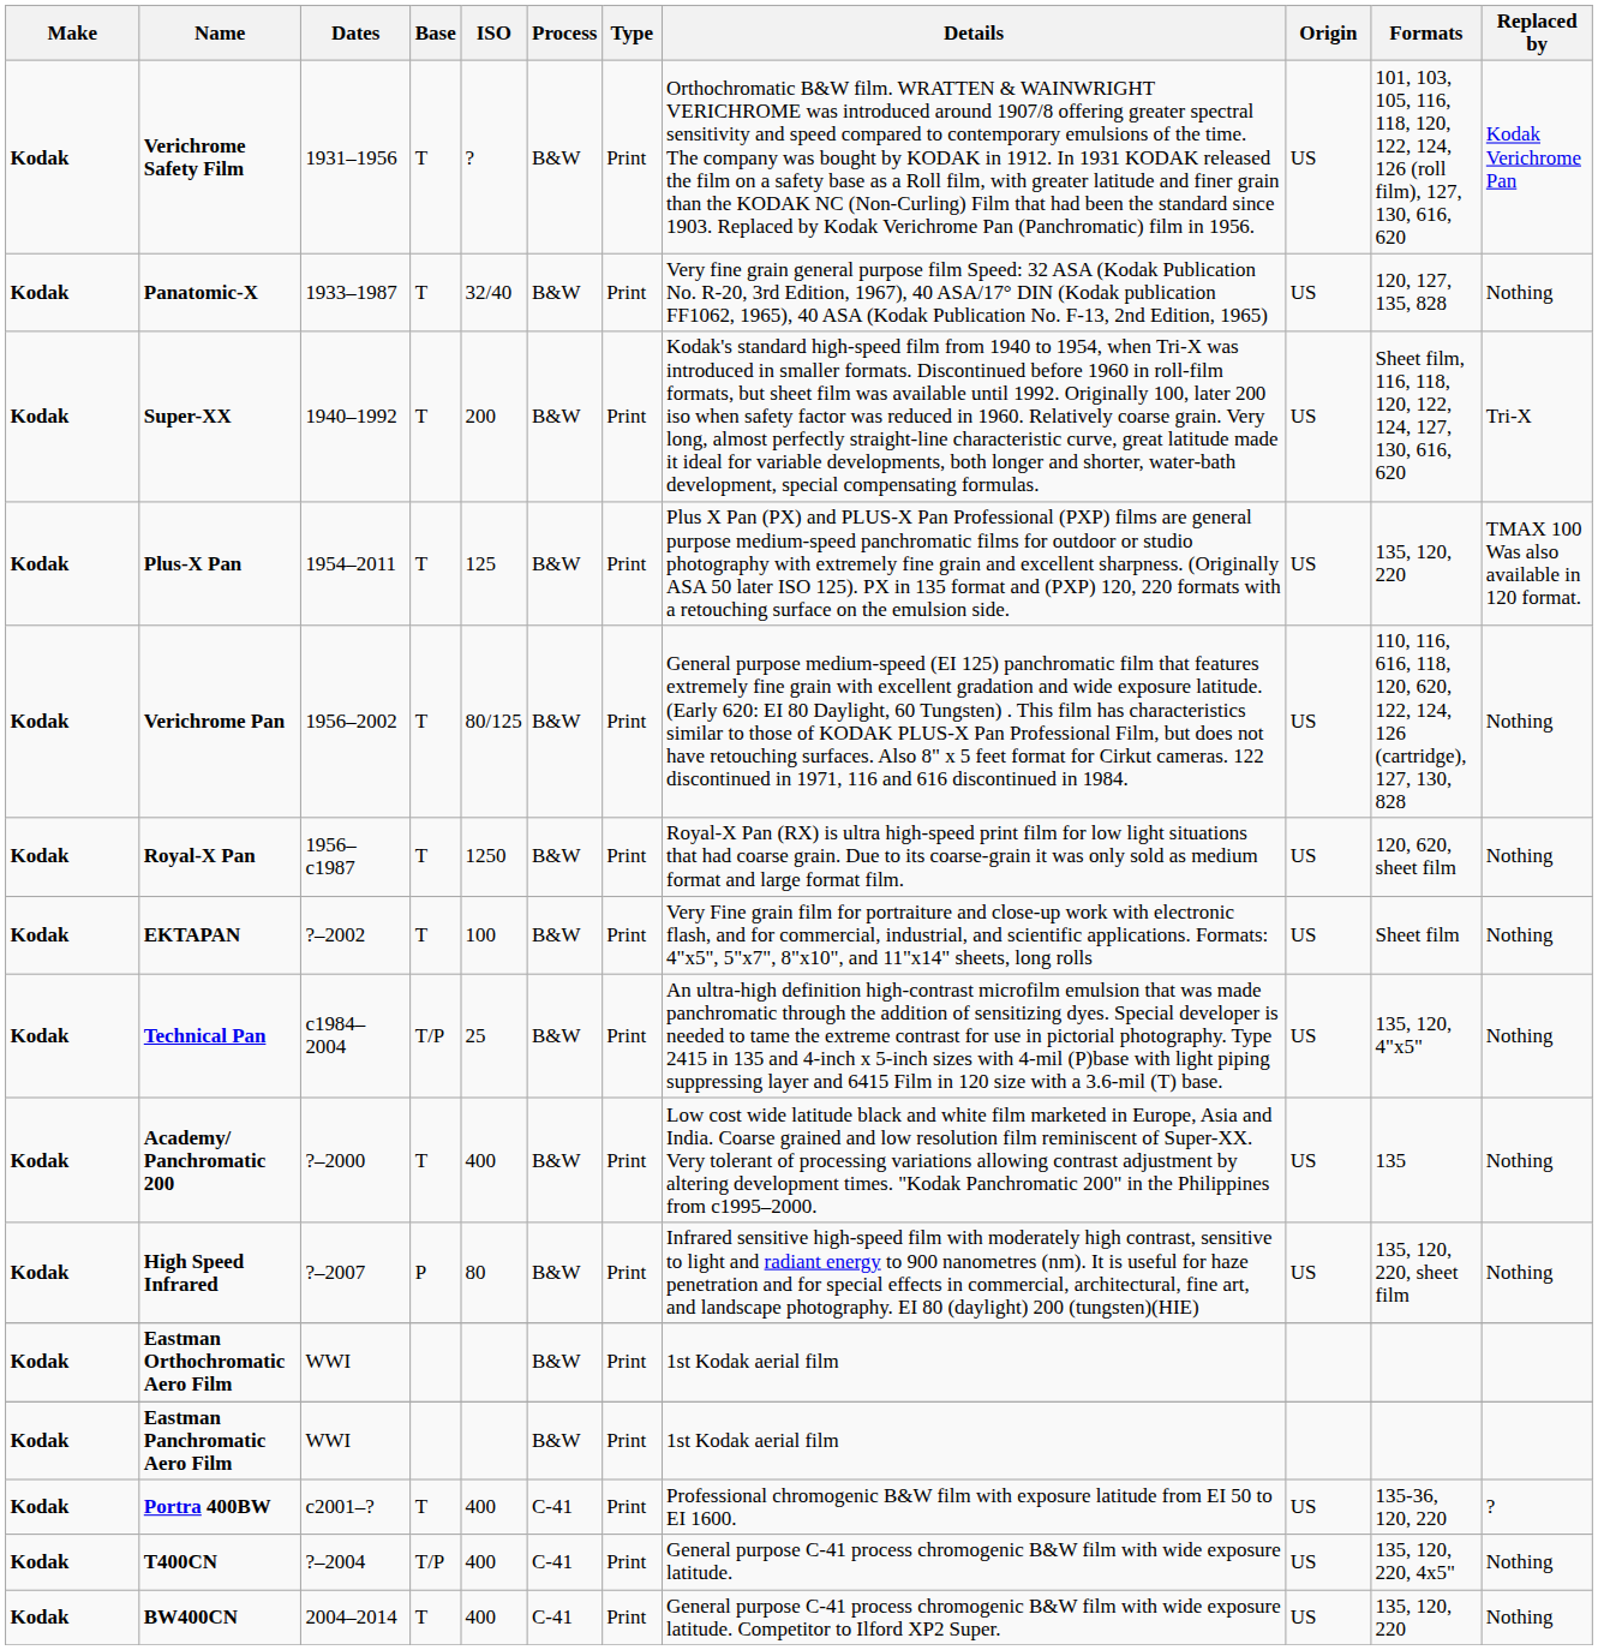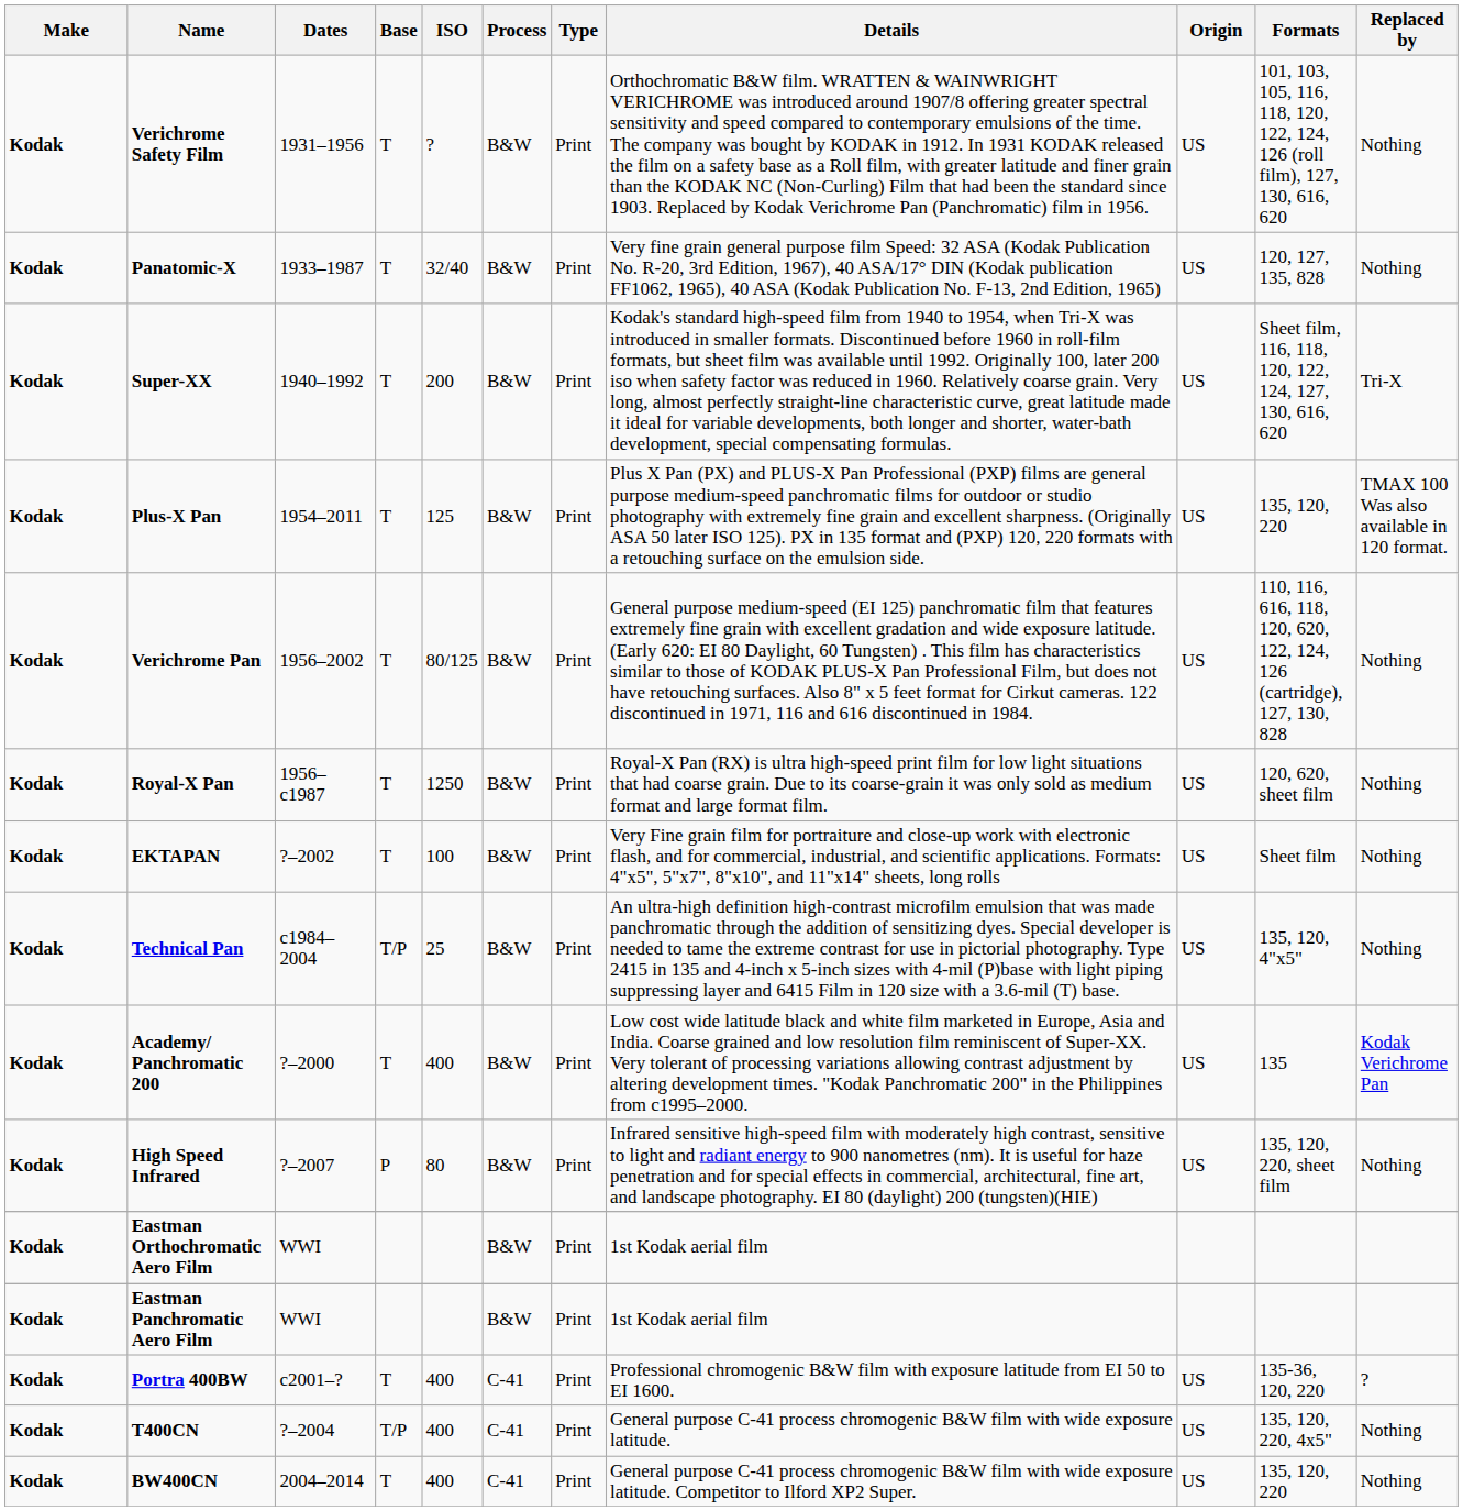 <table class="wikitable">
 <tr>
 <th scope="col" style="width: 100px;">Make</th>
 <th scope="col" style="width: 120px;">Name</th>
 <th scope="col" style="width: 80px;">Dates</th>
 <th scope="col" style="width: 30px;">Base</th>
 <th scope="col" style="width: 45px;">ISO</th>
 <th scope="col" style="width: 40px;">Process</th>
 <th scope="col" style="width: 40px;">Type</th>
 <th scope="col" style="width: 500px;">Details</th>
 <th scope="col" style="width: 60px;">Origin</th>
 <th scope="col" style="width: 80px;">Formats</th>
 <th scope="col" style="width: 80px;">Replaced by</th>
 </tr>
 <tr>
 <td><strong>Kodak</strong></td>
 <td><strong>Verichrome Safety Film</strong></td>
 <td>1931–1956</td>
 <td>T</td>
 <td>?</td>
 <td>B&W</td>
 <td>Print</td>
 <td>Orthochromatic B&W film. WRATTEN & WAINWRIGHT VERICHROME was introduced around 1907/8 offering greater spectral sensitivity and speed compared to contemporary emulsions of the time. The company was bought by KODAK in 1912. In 1931 KODAK released the film on a safety base as a Roll film, with greater latitude and finer grain than the KODAK NC (Non-Curling) Film that had been the standard since 1903. Replaced by Kodak Verichrome Pan (Panchromatic) film in 1956.</td>
 <td>US</td>
 <td>101, 103, 105, 116, 118, 120, 122, 124, 126 (roll film), 127, 130, 616, 620</td>
-<td><a href='#'>Kodak Verichrome Pan</a></td>
+<td>Nothing</td>
 </tr>
 <tr>
 <td><strong>Kodak</strong></td>
 <td><strong>Panatomic-X</strong></td>
 <td>1933–1987</td>
 <td>T</td>
 <td>32/40</td>
 <td>B&W</td>
 <td>Print</td>
 <td>Very fine grain general purpose film Speed: 32 ASA (Kodak Publication No. R-20, 3rd Edition, 1967), 40 ASA/17° DIN (Kodak publication FF1062, 1965), 40 ASA (Kodak Publication No. F-13, 2nd Edition, 1965)</td>
 <td>US</td>
 <td>120, 127, 135, 828</td>
 <td>Nothing</td>
 </tr>
 <tr>
 <td><strong>Kodak</strong></td>
 <td><strong>Super-XX</strong></td>
 <td>1940–1992</td>
 <td>T</td>
 <td>200</td>
 <td>B&W</td>
 <td>Print</td>
 <td>Kodak's standard high-speed film from 1940 to 1954, when Tri-X was introduced in smaller formats. Discontinued before 1960 in roll-film formats, but sheet film was available until 1992. Originally 100, later 200 iso when safety factor was reduced in 1960. Relatively coarse grain. Very long, almost perfectly straight-line characteristic curve, great latitude made it ideal for variable developments, both longer and shorter, water-bath development, special compensating formulas.</td>
 <td>US</td>
 <td>Sheet film, 116, 118, 120, 122, 124, 127, 130, 616, 620</td>
 <td>Tri-X</td>
 </tr>
 <tr>
 <td><strong>Kodak</strong></td>
 <td><strong>Plus-X Pan</strong></td>
 <td>1954–2011</td>
 <td>T</td>
 <td>125</td>
 <td>B&W</td>
 <td>Print</td>
 <td>Plus X Pan (PX) and PLUS-X Pan Professional (PXP) films are general purpose medium-speed panchromatic films for outdoor or studio photography with extremely fine grain and excellent sharpness. (Originally ASA 50 later ISO 125). PX in 135 format and (PXP) 120, 220 formats with a retouching surface on the emulsion side.</td>
 <td>US</td>
 <td>135, 120, 220</td>
 <td>TMAX 100 Was also available in 120 format.</td>
 </tr>
 <tr>
 <td><strong>Kodak</strong></td>
 <td><strong>Verichrome Pan</strong></td>
 <td>1956–2002</td>
 <td>T</td>
 <td>80/125</td>
 <td>B&W</td>
 <td>Print</td>
 <td>General purpose medium-speed (EI 125) panchromatic film that features extremely fine grain with excellent gradation and wide exposure latitude. (Early 620: EI 80 Daylight, 60 Tungsten) . This film has characteristics similar to those of KODAK PLUS-X Pan Professional Film, but does not have retouching surfaces. Also 8" x 5 feet format for Cirkut cameras.  122 discontinued in 1971, 116 and 616 discontinued in 1984.</td>
 <td>US</td>
 <td>110, 116, 616, 118, 120, 620, 122, 124, 126 (cartridge), 127, 130, 828</td>
 <td>Nothing</td>
 </tr>
 <tr>
 <td><strong>Kodak</strong></td>
 <td><strong>Royal-X Pan</strong></td>
 <td>1956–c1987</td>
 <td>T</td>
 <td>1250</td>
 <td>B&W</td>
 <td>Print</td>
 <td>Royal-X Pan (RX) is ultra high-speed print film for low light situations that had coarse grain. Due to its coarse-grain it was only sold as medium format and large format film.</td>
 <td>US</td>
 <td>120, 620, sheet film</td>
 <td>Nothing</td>
 </tr>
 <tr>
 <td><strong>Kodak</strong></td>
 <td><strong>EKTAPAN</strong></td>
 <td>?–2002</td>
 <td>T</td>
 <td>100</td>
 <td>B&W</td>
 <td>Print</td>
 <td>Very Fine grain film for portraiture and close-up work with electronic flash, and for commercial, industrial, and scientific applications. Formats: 4"x5", 5"x7", 8"x10", and 11"x14" sheets, long rolls</td>
 <td>US</td>
 <td>Sheet film</td>
 <td>Nothing</td>
 </tr>
 <tr>
 <td><strong>Kodak</strong></td>
 <td><strong><a href='#'>Technical Pan</a></strong></td>
 <td>c1984–2004</td>
 <td>T/P</td>
 <td>25</td>
 <td>B&W</td>
 <td>Print</td>
 <td>An ultra-high definition high-contrast microfilm emulsion that was made panchromatic through the addition of sensitizing dyes. Special developer is needed to tame the extreme contrast for use in pictorial photography. Type 2415 in 135 and 4-inch x 5-inch sizes with 4-mil (P)base with light piping suppressing layer and 6415 Film in 120 size with a 3.6-mil (T) base.</td>
 <td>US</td>
 <td>135, 120, 4"x5"</td>
 <td>Nothing</td>
 </tr>
 <tr>
 <td><strong>Kodak</strong></td>
 <td><strong>Academy/ Panchromatic 200</strong></td>
 <td>?–2000</td>
 <td>T</td>
 <td>400</td>
 <td>B&W</td>
 <td>Print</td>
 <td>Low cost wide latitude black and white film marketed in Europe, Asia and India. Coarse grained and low resolution film reminiscent of Super-XX. Very tolerant of processing variations allowing contrast adjustment by altering development times. "Kodak Panchromatic 200" in the Philippines from c1995–2000.</td>
 <td>US</td>
 <td>135</td>
-<td>Nothing</td>
+<td><a href='#'>Kodak Verichrome Pan</a></td>
 </tr>
 <tr>
 <td><strong>Kodak</strong></td>
 <td><strong>High Speed Infrared</strong></td>
 <td>?–2007</td>
 <td>P</td>
 <td>80</td>
 <td>B&W</td>
 <td>Print</td>
 <td>Infrared sensitive high-speed film with moderately high contrast, sensitive to light and <a href='#'>radiant energy</a> to 900 nanometres (nm). It is useful for haze penetration and for special effects in commercial, architectural, fine art, and landscape photography. EI 80 (daylight) 200 (tungsten)(HIE)</td>
 <td>US</td>
 <td>135, 120, 220, sheet film</td>
 <td>Nothing</td>
 </tr>
 <tr>
 </tr>
 <tr>
 <td><strong>Kodak</strong></td>
 <td><strong>Eastman Orthochromatic Aero Film </strong></td>
 <td>WWI</td>
 <td></td>
 <td></td>
 <td>B&W</td>
 <td>Print</td>
 <td>1st Kodak aerial film</td>
 <td></td>
 <td></td>
 <td></td>
 </tr>
 <tr>
 </tr>
 <tr>
 <td><strong>Kodak</strong></td>
 <td><strong>Eastman Panchromatic Aero Film </strong></td>
 <td>WWI</td>
 <td></td>
 <td></td>
 <td>B&W</td>
 <td>Print</td>
 <td>1st Kodak aerial film</td>
 <td></td>
 <td></td>
 <td></td>
 </tr>
 <tr>
 <td><strong>Kodak</strong></td>
 <td><strong><a href='#'>Portra</a> 400BW</strong></td>
 <td>c2001–?</td>
 <td>T</td>
 <td>400</td>
 <td>C-41</td>
 <td>Print</td>
 <td>Professional chromogenic B&W film with exposure latitude from EI 50 to EI 1600.</td>
 <td>US</td>
 <td>135-36, 120, 220</td>
 <td>?</td>
 </tr>
 <tr>
 <td><strong>Kodak</strong></td>
 <td><strong>T400CN</strong></td>
 <td>?–2004</td>
 <td>T/P</td>
 <td>400</td>
 <td>C-41</td>
 <td>Print</td>
 <td>General purpose C-41 process chromogenic B&W film with wide exposure latitude.</td>
 <td>US</td>
 <td>135, 120, 220, 4x5"</td>
 <td>Nothing</td>
 </tr>
 <tr>
 <td><strong>Kodak</strong></td>
 <td><strong>BW400CN</strong></td>
 <td>2004–2014</td>
 <td>T</td>
 <td>400</td>
 <td>C-41</td>
 <td>Print</td>
 <td>General purpose C-41 process chromogenic B&W film with wide exposure latitude. Competitor to Ilford XP2 Super.</td>
 <td>US</td>
 <td>135, 120, 220</td>
 <td>Nothing</td>
 </tr>
 </table>
